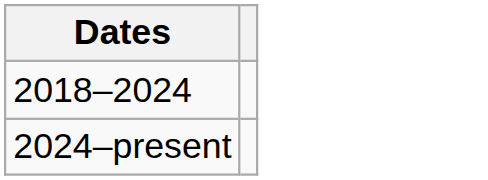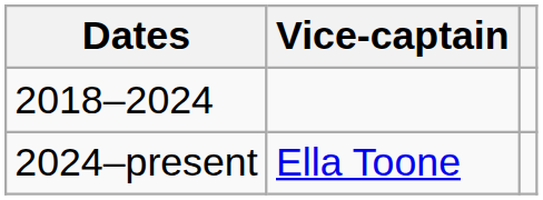 <table class="wikitable plainrowheaders unsortable">
 <tr>
 <th scope="col">Dates</th>
+<th scope="col">Vice-captain</th>
 <th></th>
 </tr>
 <tr>
 <td>2018–2024</td>
 <td></td>
+<td></td>
 </tr>
 <tr>
 <td>2024–present</td>
+<td> <a href='#'>Ella Toone</a></td>
 <td></td>
 </tr>
 </table>
